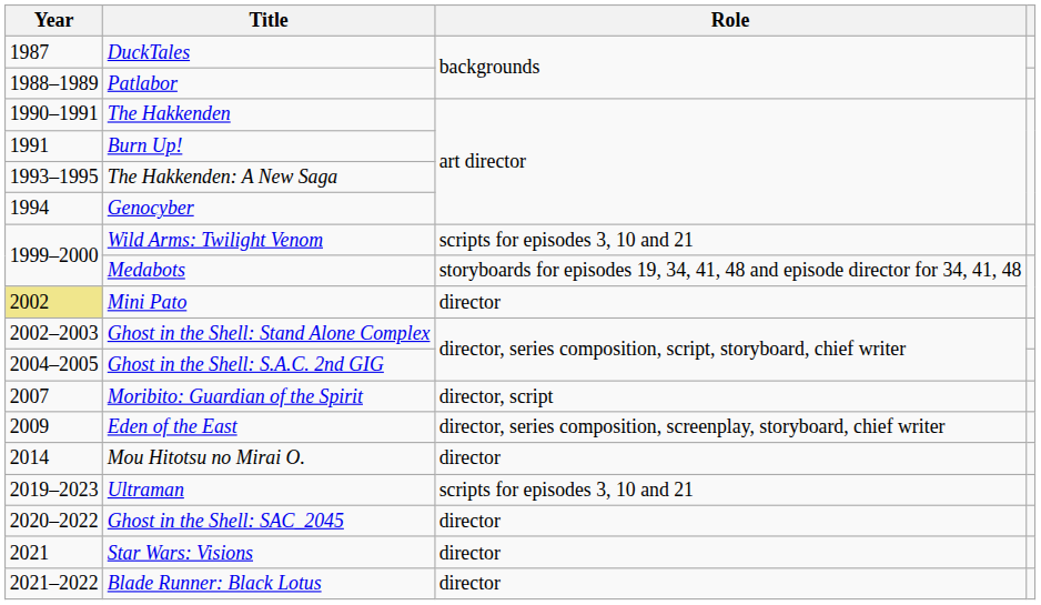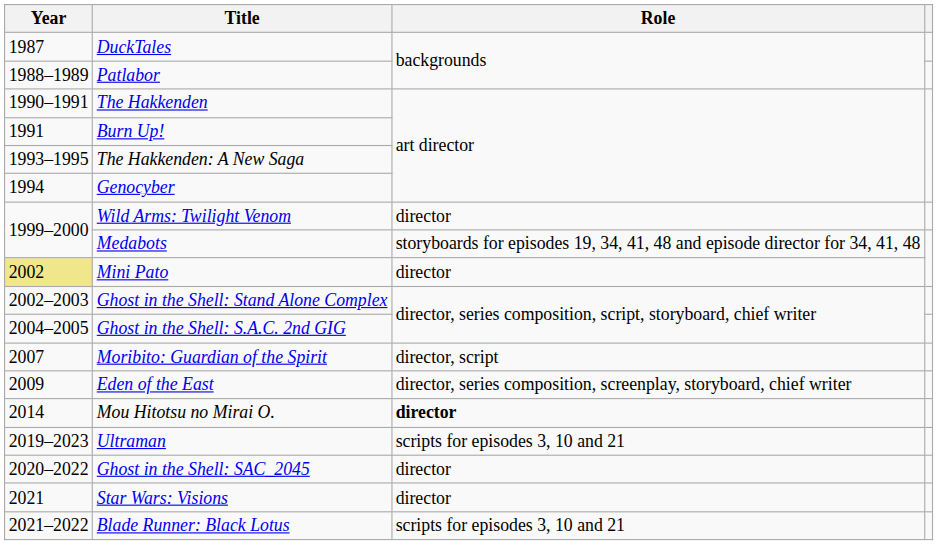 <table class="wikitable">
 <tr>
 <th scope="col">Year</th>
 <th scope="col">Title</th>
 <th scope="col">Role</th>
 <th scope="col"></th>
 </tr>
 <tr>
 <td>1987</td>
 <td><em><a href='#'>DuckTales</a></em></td>
 <td rowspan="2">backgrounds</td>
 <td></td>
 </tr>
 <tr>
 <td>1988–1989</td>
 <td><em><a href='#'>Patlabor</a></em></td>
 <td></td>
 </tr>
 <tr>
 <td>1990–1991</td>
 <td><em><a href='#'>The Hakkenden</a></em></td>
 <td rowspan="4">art director</td>
 </tr>
 <tr>
 <td>1991</td>
 <td><em><a href='#'>Burn Up!</a></em></td>
 </tr>
 <tr>
 <td>1993–1995</td>
 <td><em>The Hakkenden: A New Saga</em></td>
 </tr>
 <tr>
 <td>1994</td>
 <td><em><a href='#'>Genocyber</a></em></td>
 </tr>
 <tr>
 <td rowspan="2">1999–2000</td>
 <td><em><a href='#'>Wild Arms: Twilight Venom</a></em></td>
-<td>scripts for episodes 3, 10 and 21</td>
+<td>director</td>
 <td></td>
 </tr>
 <tr>
 <td><em><a href='#'>Medabots</a></em></td>
 <td>storyboards for episodes 19, 34, 41, 48 and episode director for 34, 41, 48</td>
 </tr>
 <tr>
 <td style="background: khaki;">2002</td>
 <td><em><a href='#'>Mini Pato</a></em></td>
 <td>director</td>
 </tr>
 <tr>
 <td>2002–2003</td>
 <td><em><a href='#'>Ghost in the Shell: Stand Alone Complex</a></em></td>
 <td rowspan="2">director, series composition, script, storyboard, chief writer</td>
 <td></td>
 </tr>
 <tr>
 <td>2004–2005</td>
 <td><em><a href='#'>Ghost in the Shell: S.A.C. 2nd GIG</a></em></td>
 <td></td>
 </tr>
 <tr>
 <td>2007</td>
 <td><em><a href='#'>Moribito: Guardian of the Spirit</a></em></td>
 <td>director, script</td>
 <td></td>
 </tr>
 <tr>
 <td>2009</td>
 <td><em><a href='#'>Eden of the East</a></em></td>
 <td>director, series composition, screenplay, storyboard, chief writer</td>
 <td></td>
 </tr>
 <tr>
 <td>2014</td>
 <td><em>Mou Hitotsu no Mirai O.</em></td>
-<td>director</td>
+<td><strong>director</strong></td>
 </tr>
 <tr>
 <td>2019–2023</td>
 <td><em><a href='#'>Ultraman</a></em></td>
 <td>scripts for episodes 3, 10 and 21</td>
 <td></td>
 </tr>
 <tr>
 <td>2020–2022</td>
 <td><em><a href='#'>Ghost in the Shell: SAC_2045</a></em></td>
 <td>director</td>
 <td></td>
 </tr>
 <tr>
 <td>2021</td>
 <td><em><a href='#'>Star Wars: Visions</a></em></td>
 <td>director</td>
 <td></td>
 </tr>
 <tr>
 <td>2021–2022</td>
 <td><em><a href='#'>Blade Runner: Black Lotus</a></em></td>
-<td>director</td>
+<td>scripts for episodes 3, 10 and 21</td>
 <td></td>
 </tr>
 </table>
